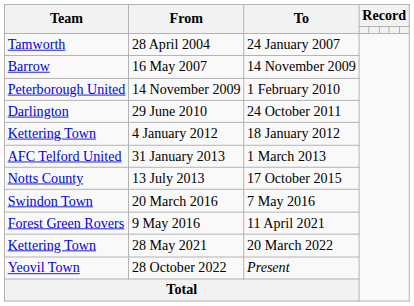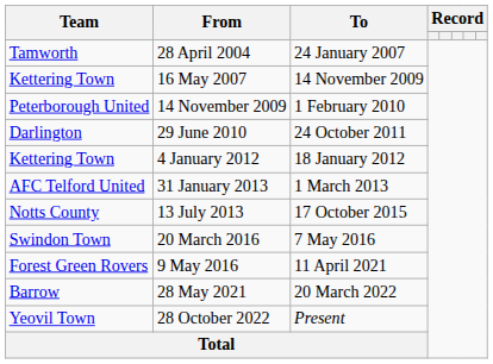 <table class=wikitable style="text-align: center">
 <tr>
 <th rowspan=2>Team</th>
 <th rowspan=2>From</th>
 <th rowspan=2>To</th>
 <th colspan=5>Record</th>
 </tr>
 <tr>
 <th></th>
 <th></th>
 <th></th>
 <th></th>
 <th></th>
 </tr>
 <tr>
 <td align=left><a href='#'>Tamworth</a></td>
 <td align=left>28 April 2004</td>
 <td align=left>24 January 2007<br></td>
 </tr>
 <tr>
-<td align=left><a href='#'>Barrow</a></td>
+<td align=left><a href='#'>Kettering Town</a></td>
 <td align=left>16 May 2007</td>
 <td align=left>14 November 2009<br></td>
 </tr>
 <tr>
 <td align=left><a href='#'>Peterborough United</a></td>
 <td align=left>14 November 2009</td>
 <td align=left>1 February 2010<br></td>
 </tr>
 <tr>
 <td align=left><a href='#'>Darlington</a></td>
 <td align=left>29 June 2010</td>
 <td align=left>24 October 2011<br></td>
 </tr>
 <tr>
 <td align=left><a href='#'>Kettering Town</a></td>
 <td align=left>4 January 2012</td>
 <td align=left>18 January 2012<br></td>
 </tr>
 <tr>
 <td align=left><a href='#'>AFC Telford United</a></td>
 <td align=left>31 January 2013</td>
 <td align=left>1 March 2013<br></td>
 </tr>
 <tr>
 <td align=left><a href='#'>Notts County</a></td>
 <td align=left>13 July 2013</td>
 <td align=left>17 October 2015<br></td>
 </tr>
 <tr>
 <td align=left><a href='#'>Swindon Town</a></td>
 <td align=left>20 March 2016</td>
 <td align=left>7 May 2016<br></td>
 </tr>
 <tr>
 <td align=left><a href='#'>Forest Green Rovers</a></td>
 <td align=left>9 May 2016</td>
 <td align=left>11 April 2021<br></td>
 </tr>
 <tr>
-<td align=left><a href='#'>Kettering Town</a></td>
+<td align=left><a href='#'>Barrow</a></td>
 <td align=left>28 May 2021</td>
 <td align=left>20 March 2022<br></td>
 </tr>
 <tr>
 <td align=left><a href='#'>Yeovil Town</a></td>
 <td align=left>28 October 2022</td>
 <td align=left><em>Present</em><br></td>
 </tr>
 <tr>
 <th colspan=3>Total<br></th>
 </tr>
 </table>
